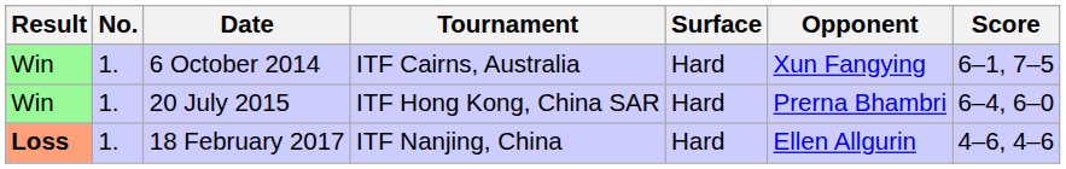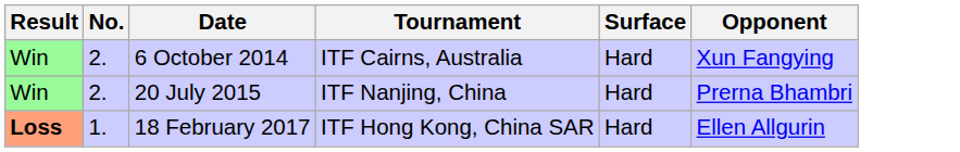 <table class="sortable wikitable">
 <tr>
 <th>Result</th>
 <th>No.</th>
 <th>Date</th>
 <th>Tournament</th>
 <th>Surface</th>
 <th>Opponent</th>
-<th class="unsortable">Score</th>
 </tr>
 <tr style="background:#ccf;">
 <td style="background:#98fb98;">Win</td>
-<td>1.</td>
+<td>2.</td>
 <td>6 October 2014</td>
 <td>ITF Cairns, Australia</td>
 <td>Hard</td>
 <td> <a href='#'>Xun Fangying</a></td>
-<td>6–1, 7–5</td>
 </tr>
 <tr style="background:#ccf;">
 <td style="background:#98fb98;">Win</td>
-<td>1.</td>
+<td>2.</td>
 <td>20 July 2015</td>
-<td>ITF Hong Kong, China SAR</td>
+<td>ITF Nanjing, China</td>
 <td>Hard</td>
 <td> <a href='#'>Prerna Bhambri</a></td>
-<td>6–4, 6–0</td>
 </tr>
 <tr style="background:#ccf;">
 <td style="background:#ffa07a;"><strong>Loss</strong></td>
 <td>1.</td>
 <td>18 February 2017</td>
-<td>ITF Nanjing, China</td>
+<td>ITF Hong Kong, China SAR</td>
 <td>Hard</td>
 <td> <a href='#'>Ellen Allgurin</a></td>
-<td>4–6, 4–6</td>
 </tr>
 </table>
